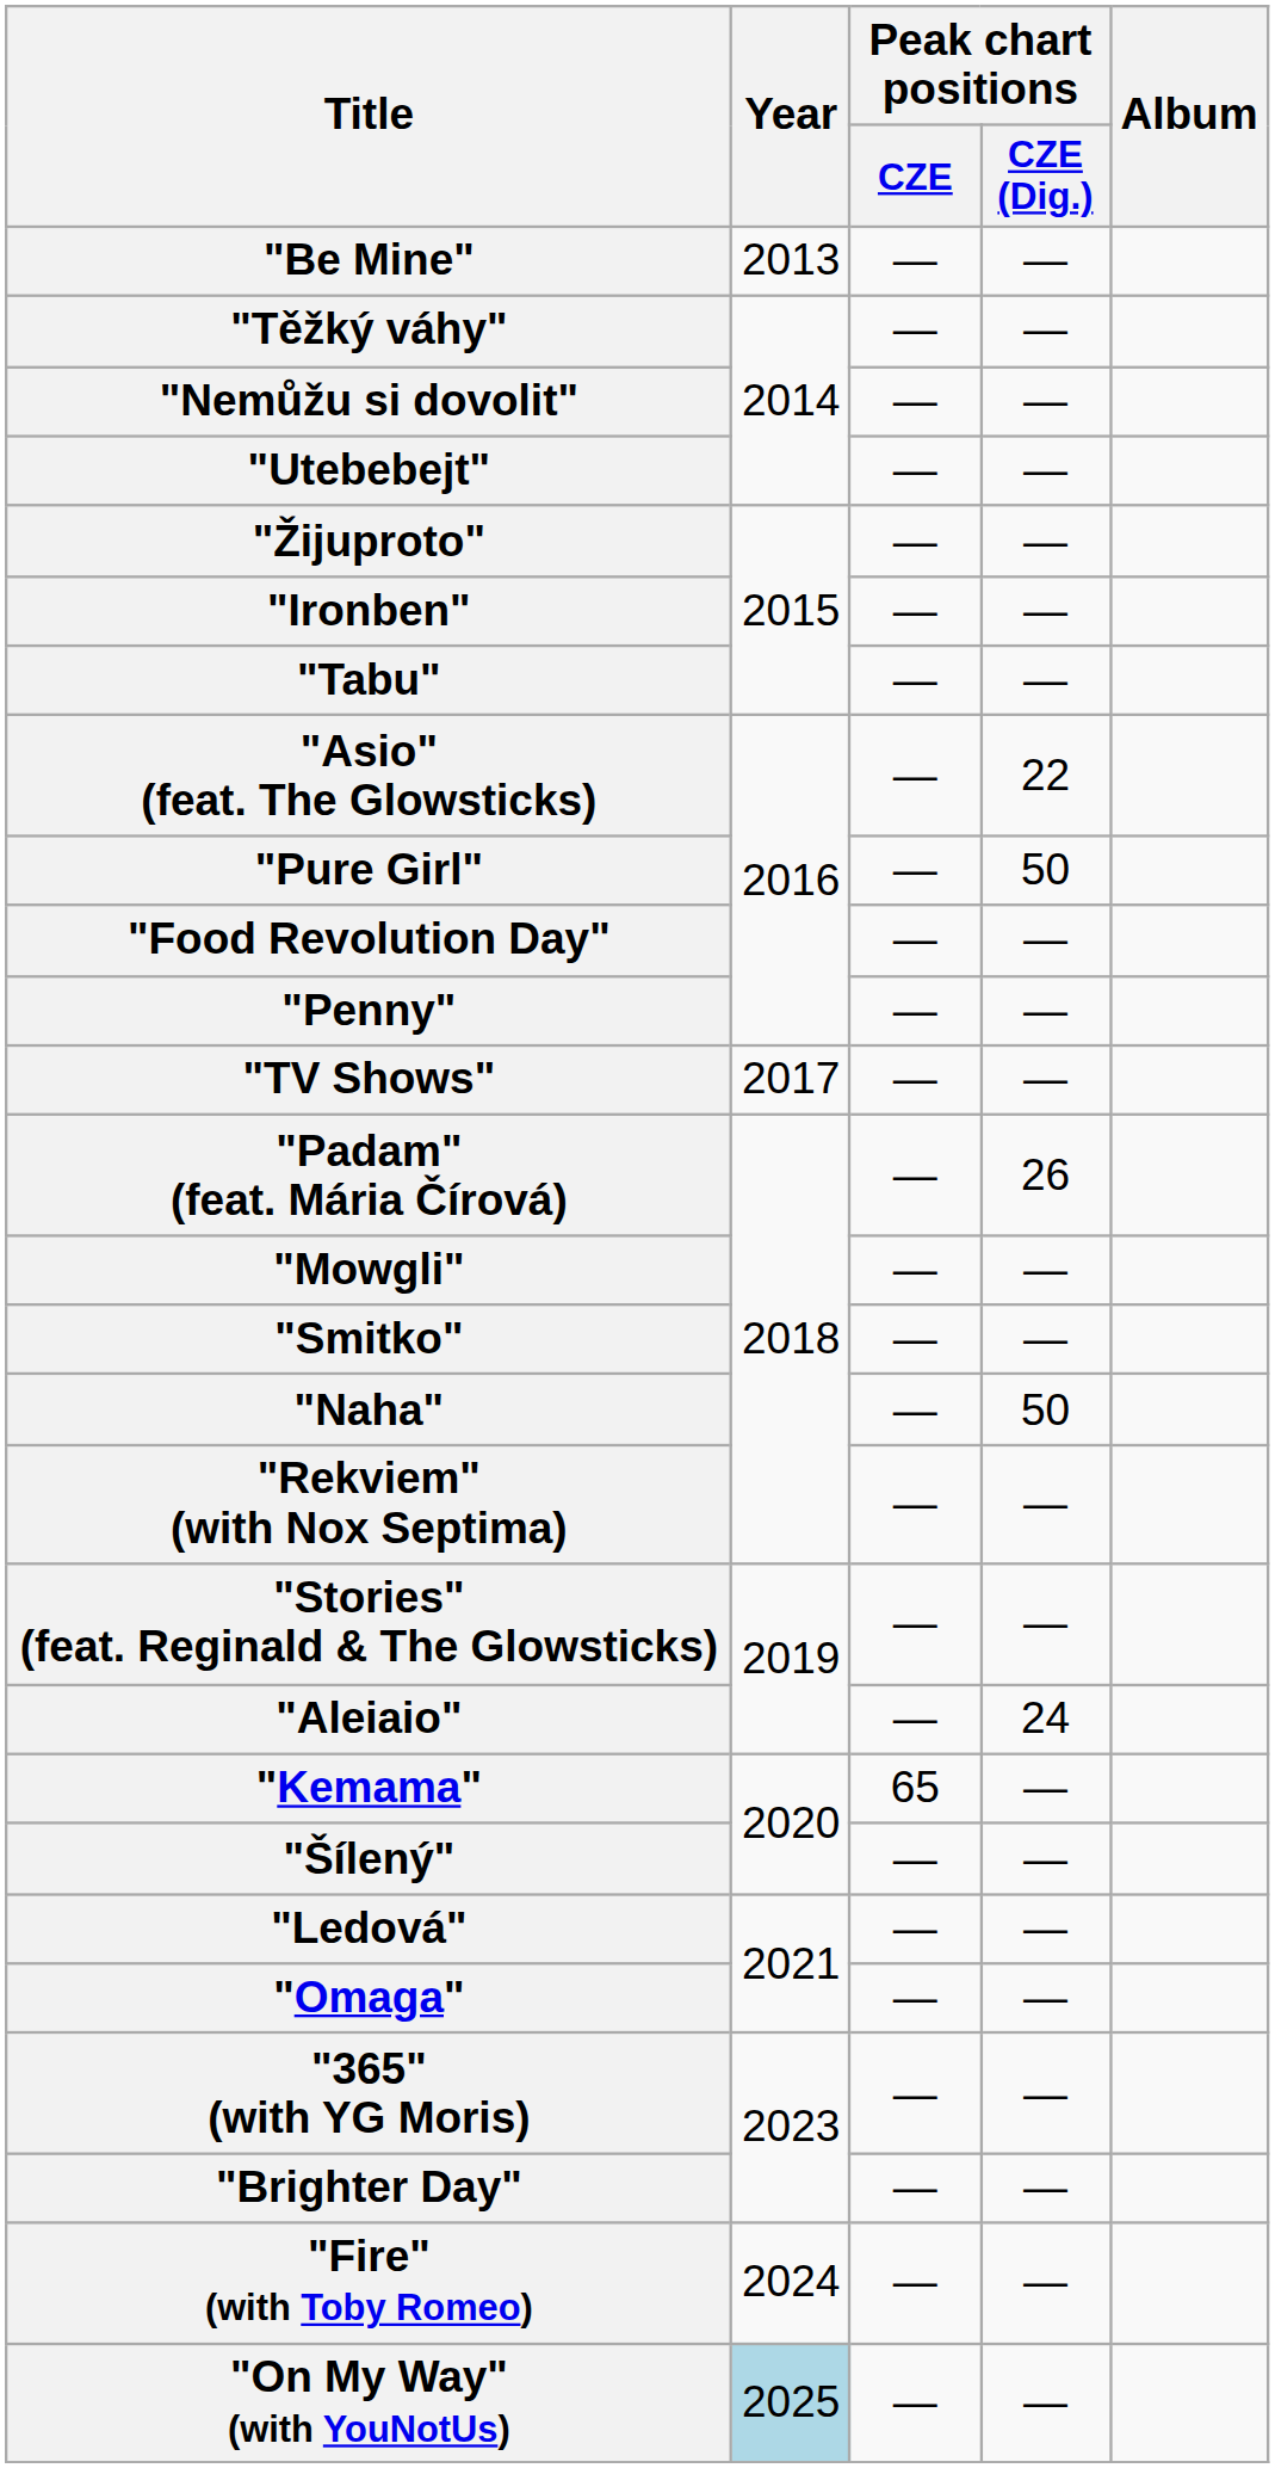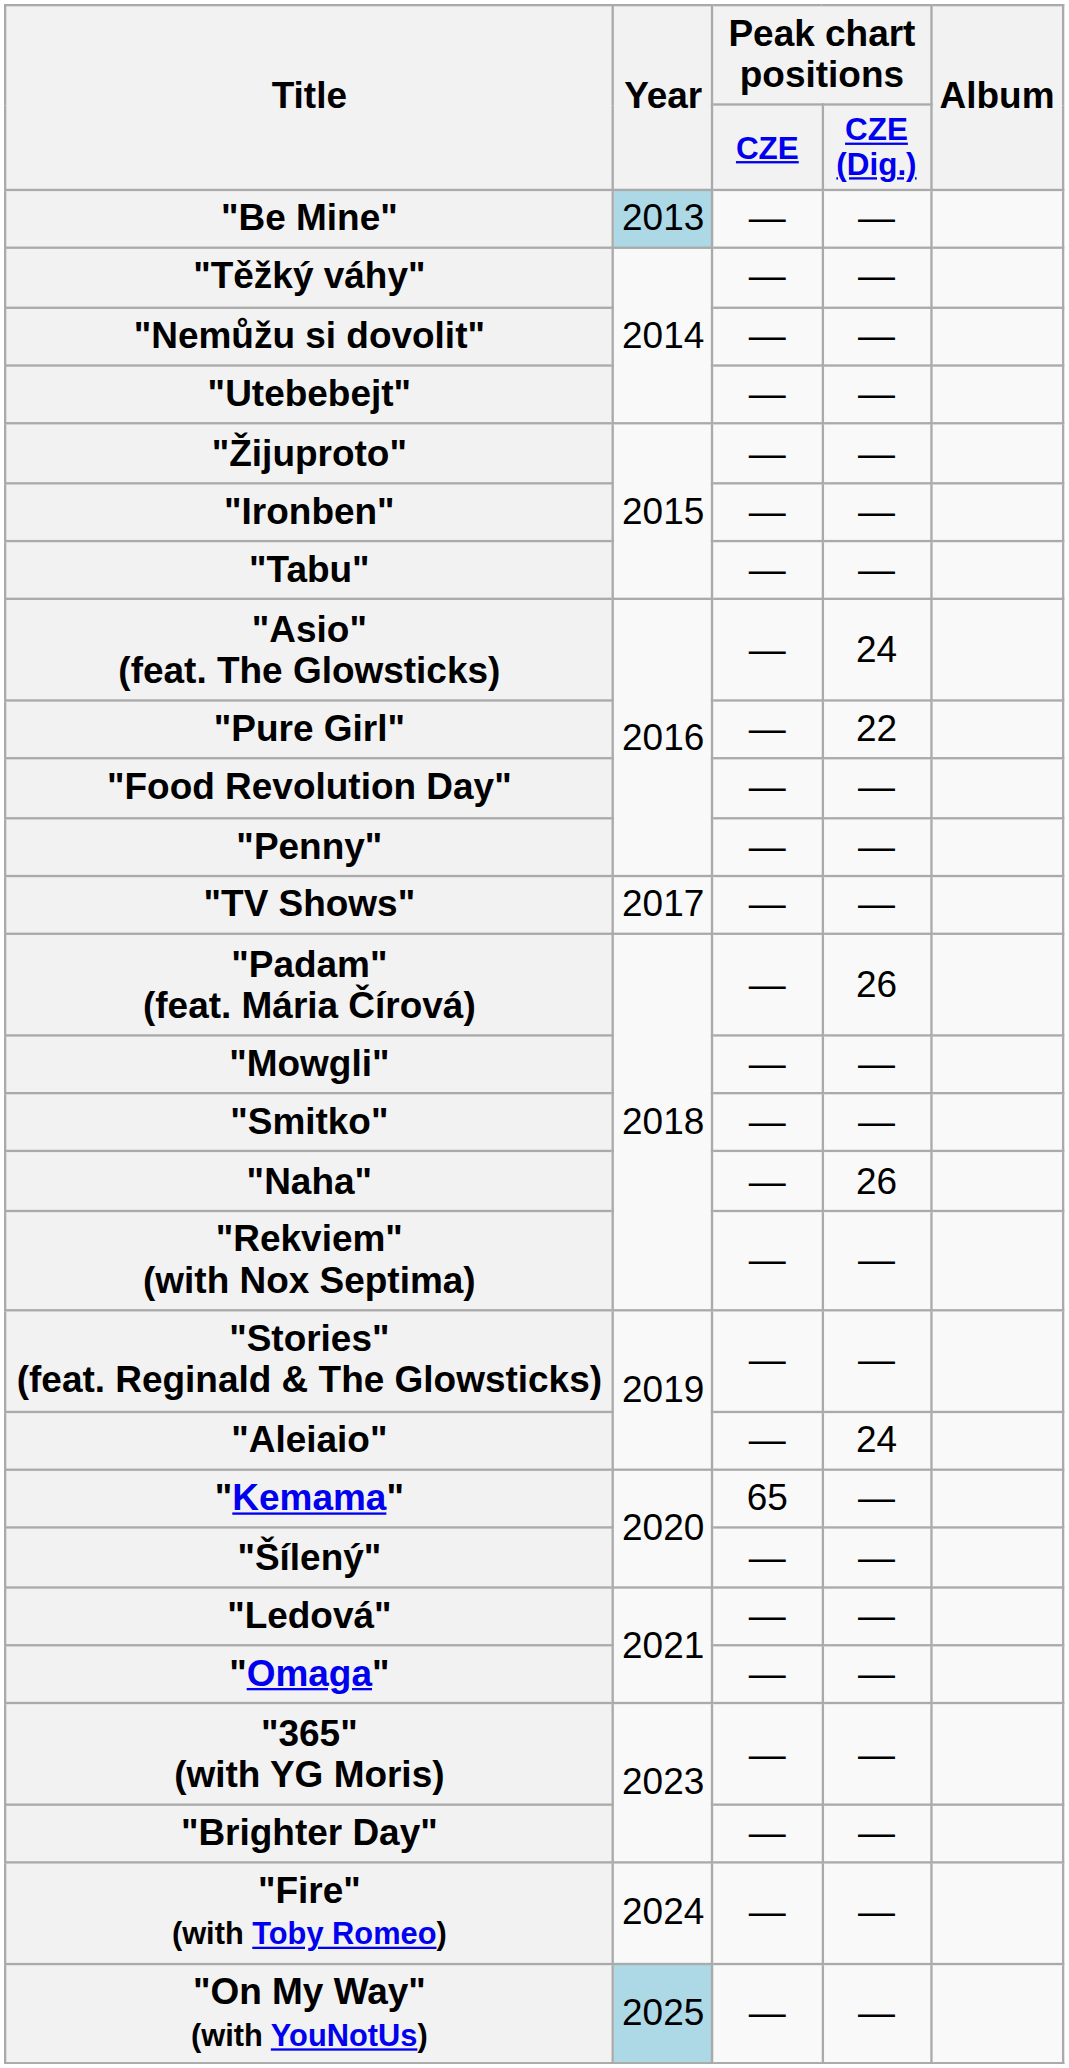 <table class="wikitable plainrowheaders" style="text-align:center;">
 <tr>
 <th scope="col" rowspan="2" style="width:16em;">Title</th>
 <th scope="col" rowspan="2" style="width:1em;">Year</th>
 <th scope="col" colspan="2">Peak chart positions</th>
 <th scope="col" rowspan="2">Album</th>
 </tr>
 <tr>
 <th scope="col" style="width:3em;font-size:85%;"><a href='#'>CZE</a><br></th>
 <th scope="col" style="width:3em;font-size:85%;"><a href='#'>CZE<br>(Dig.)</a><br></th>
 </tr>
 <tr>
 <th scope="row">"Be Mine"</th>
-<td>2013</td>
+<td style="background: lightblue;">2013</td>
 <td>—</td>
 <td>—</td>
 <td></td>
 </tr>
 <tr>
 <th scope="row">"Těžký váhy"</th>
 <td rowspan="3">2014</td>
 <td>—</td>
 <td>—</td>
 <td></td>
 </tr>
 <tr>
 <th scope="row">"Nemůžu si dovolit"</th>
 <td>—</td>
 <td>—</td>
 <td></td>
 </tr>
 <tr>
 <th scope="row">"Utebebejt"</th>
 <td>—</td>
 <td>—</td>
 <td></td>
 </tr>
 <tr>
 <th scope="row">"Žijuproto"</th>
 <td rowspan="3">2015</td>
 <td>—</td>
 <td>—</td>
 <td></td>
 </tr>
 <tr>
 <th scope="row">"Ironben"</th>
 <td>—</td>
 <td>—</td>
 <td></td>
 </tr>
 <tr>
 <th scope="row">"Tabu"</th>
 <td>—</td>
 <td>—</td>
 <td></td>
 </tr>
 <tr>
 <th scope="row">"Asio"<br><span>(feat. The Glowsticks)</span></th>
 <td rowspan="4">2016</td>
 <td>—</td>
-<td>22</td>
+<td>24</td>
 <td></td>
 </tr>
 <tr>
 <th scope="row">"Pure Girl"</th>
 <td>—</td>
-<td>50</td>
+<td>22</td>
 <td></td>
 </tr>
 <tr>
 <th scope="row">"Food Revolution Day"</th>
 <td>—</td>
 <td>—</td>
 <td></td>
 </tr>
 <tr>
 <th scope="row">"Penny"</th>
 <td>—</td>
 <td>—</td>
 <td></td>
 </tr>
 <tr>
 <th scope="row">"TV Shows"</th>
 <td>2017</td>
 <td>—</td>
 <td>—</td>
 <td></td>
 </tr>
 <tr>
 <th scope="row">"Padam"<br><span>(feat. Mária Čírová)</span></th>
 <td rowspan="5">2018</td>
 <td>—</td>
 <td>26</td>
 <td></td>
 </tr>
 <tr>
 <th scope="row">"Mowgli"</th>
 <td>—</td>
 <td>—</td>
 <td></td>
 </tr>
 <tr>
 <th scope="row">"Smitko"</th>
 <td>—</td>
 <td>—</td>
 <td></td>
 </tr>
 <tr>
 <th scope="row">"Naha"</th>
 <td>—</td>
-<td>50</td>
+<td>26</td>
 <td></td>
 </tr>
 <tr>
 <th scope="row">"Rekviem"<br><span>(with Nox Septima)</span></th>
 <td>—</td>
 <td>—</td>
 <td></td>
 </tr>
 <tr>
 <th scope="row">"Stories"<br><span>(feat. Reginald & The Glowsticks)</span></th>
 <td rowspan="2">2019</td>
 <td>—</td>
 <td>—</td>
 <td></td>
 </tr>
 <tr>
 <th scope="row">"Aleiaio"</th>
 <td>—</td>
 <td>24</td>
 <td></td>
 </tr>
 <tr>
 <th scope="row">"<a href='#'>Kemama</a>"</th>
 <td rowspan="2">2020</td>
 <td>65</td>
 <td>—</td>
 <td></td>
 </tr>
 <tr>
 <th scope="row">"Šílený"</th>
 <td>—</td>
 <td>—</td>
 <td></td>
 </tr>
 <tr>
 <th scope="row">"Ledová"</th>
 <td rowspan="2">2021</td>
 <td>—</td>
 <td>—</td>
 <td></td>
 </tr>
 <tr>
 <th scope="row">"<a href='#'>Omaga</a>"</th>
 <td>—</td>
 <td>—</td>
 <td></td>
 </tr>
 <tr>
 <th scope="row">"365"<br>(with YG Moris)</th>
 <td rowspan="2">2023</td>
 <td>—</td>
 <td>—</td>
 <td></td>
 </tr>
 <tr>
 <th scope="row">"Brighter Day"<br></th>
 <td>—</td>
 <td>—</td>
 <td></td>
 </tr>
 <tr>
 <th scope="row">"Fire"<br><small>(with <a href='#'>Toby Romeo</a>)</small></th>
 <td>2024</td>
 <td>—</td>
 <td>—</td>
 <td></td>
 </tr>
 <tr>
 <th scope="row">"On My Way"<br><small>(with <a href='#'>YouNotUs</a>)</small></th>
 <td style="background: lightblue;">2025</td>
 <td>—</td>
 <td>—</td>
 <td></td>
 </tr>
 <tr>
 </tr>
 </table>
